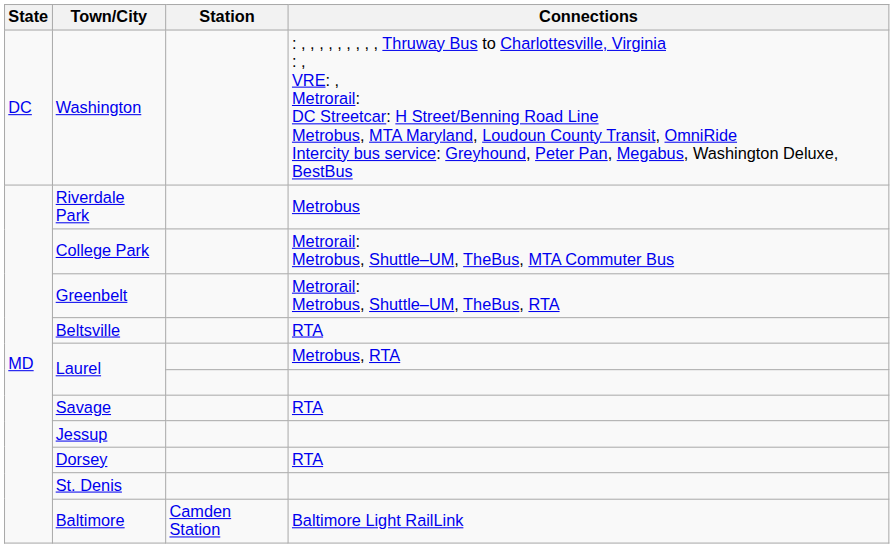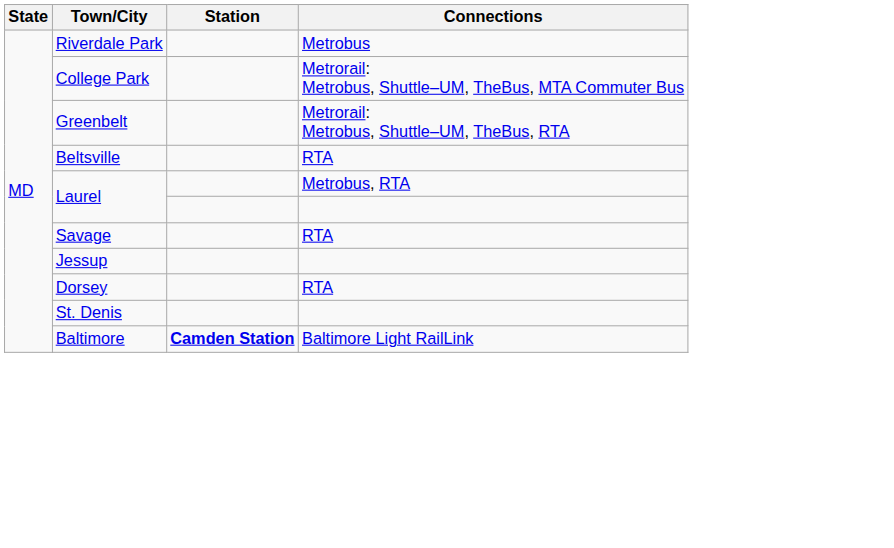 <table class="wikitable">
 <tr>
 <th>State</th>
 <th>Town/City</th>
 <th>Station</th>
 <th>Connections</th>
-</tr>
-<tr>
-<td><a href='#'>DC</a></td>
-<td><a href='#'>Washington</a></td>
-<td></td>
-<td>: , , , , , , , , , <a href='#'>Thruway Bus</a> to <a href='#'>Charlottesville, Virginia</a><br>: , <br> <a href='#'>VRE</a>: , <br> <a href='#'>Metrorail</a>: <br> <a href='#'>DC Streetcar</a>: <a href='#'>H Street/Benning Road Line</a><br> <a href='#'>Metrobus</a>, <a href='#'>MTA Maryland</a>, <a href='#'>Loudoun County Transit</a>, <a href='#'>OmniRide</a><br> <a href='#'>Intercity bus service</a>: <a href='#'>Greyhound</a>, <a href='#'>Peter Pan</a>, <a href='#'>Megabus</a>, Washington Deluxe, <a href='#'>BestBus</a></td>
 </tr>
 <tr>
 <td rowspan=11><a href='#'>MD</a></td>
 <td><a href='#'>Riverdale Park</a></td>
 <td></td>
 <td> <a href='#'>Metrobus</a></td>
 </tr>
 <tr>
 <td><a href='#'>College Park</a></td>
 <td></td>
 <td> <a href='#'>Metrorail</a>: <br> <a href='#'>Metrobus</a>, <a href='#'>Shuttle–UM</a>, <a href='#'>TheBus</a>, <a href='#'>MTA Commuter Bus</a></td>
 </tr>
 <tr>
 <td><a href='#'>Greenbelt</a></td>
 <td></td>
 <td> <a href='#'>Metrorail</a>: <br> <a href='#'>Metrobus</a>, <a href='#'>Shuttle–UM</a>, <a href='#'>TheBus</a>, <a href='#'>RTA</a></td>
 </tr>
 <tr>
 <td><a href='#'>Beltsville</a></td>
 <td></td>
 <td> <a href='#'>RTA</a></td>
 </tr>
 <tr>
 <td rowspan=2><a href='#'>Laurel</a></td>
 <td></td>
 <td> <a href='#'>Metrobus</a>, <a href='#'>RTA</a></td>
 </tr>
 <tr>
 <td></td>
 <td><br></td>
 </tr>
 <tr>
 <td><a href='#'>Savage</a></td>
 <td></td>
 <td> <a href='#'>RTA</a></td>
 </tr>
 <tr>
 <td><a href='#'>Jessup</a></td>
 <td></td>
 <td><br></td>
 </tr>
 <tr>
 <td><a href='#'>Dorsey</a></td>
 <td></td>
 <td> <a href='#'>RTA</a></td>
 </tr>
 <tr>
 <td><a href='#'>St. Denis</a></td>
 <td></td>
 <td></td>
 </tr>
 <tr>
 <td><a href='#'>Baltimore</a></td>
-<td><a href='#'>Camden Station</a></td>
+<td><strong><a href='#'>Camden Station</a></strong></td>
 <td> <a href='#'>Baltimore Light RailLink</a></td>
 </tr>
 </table>
